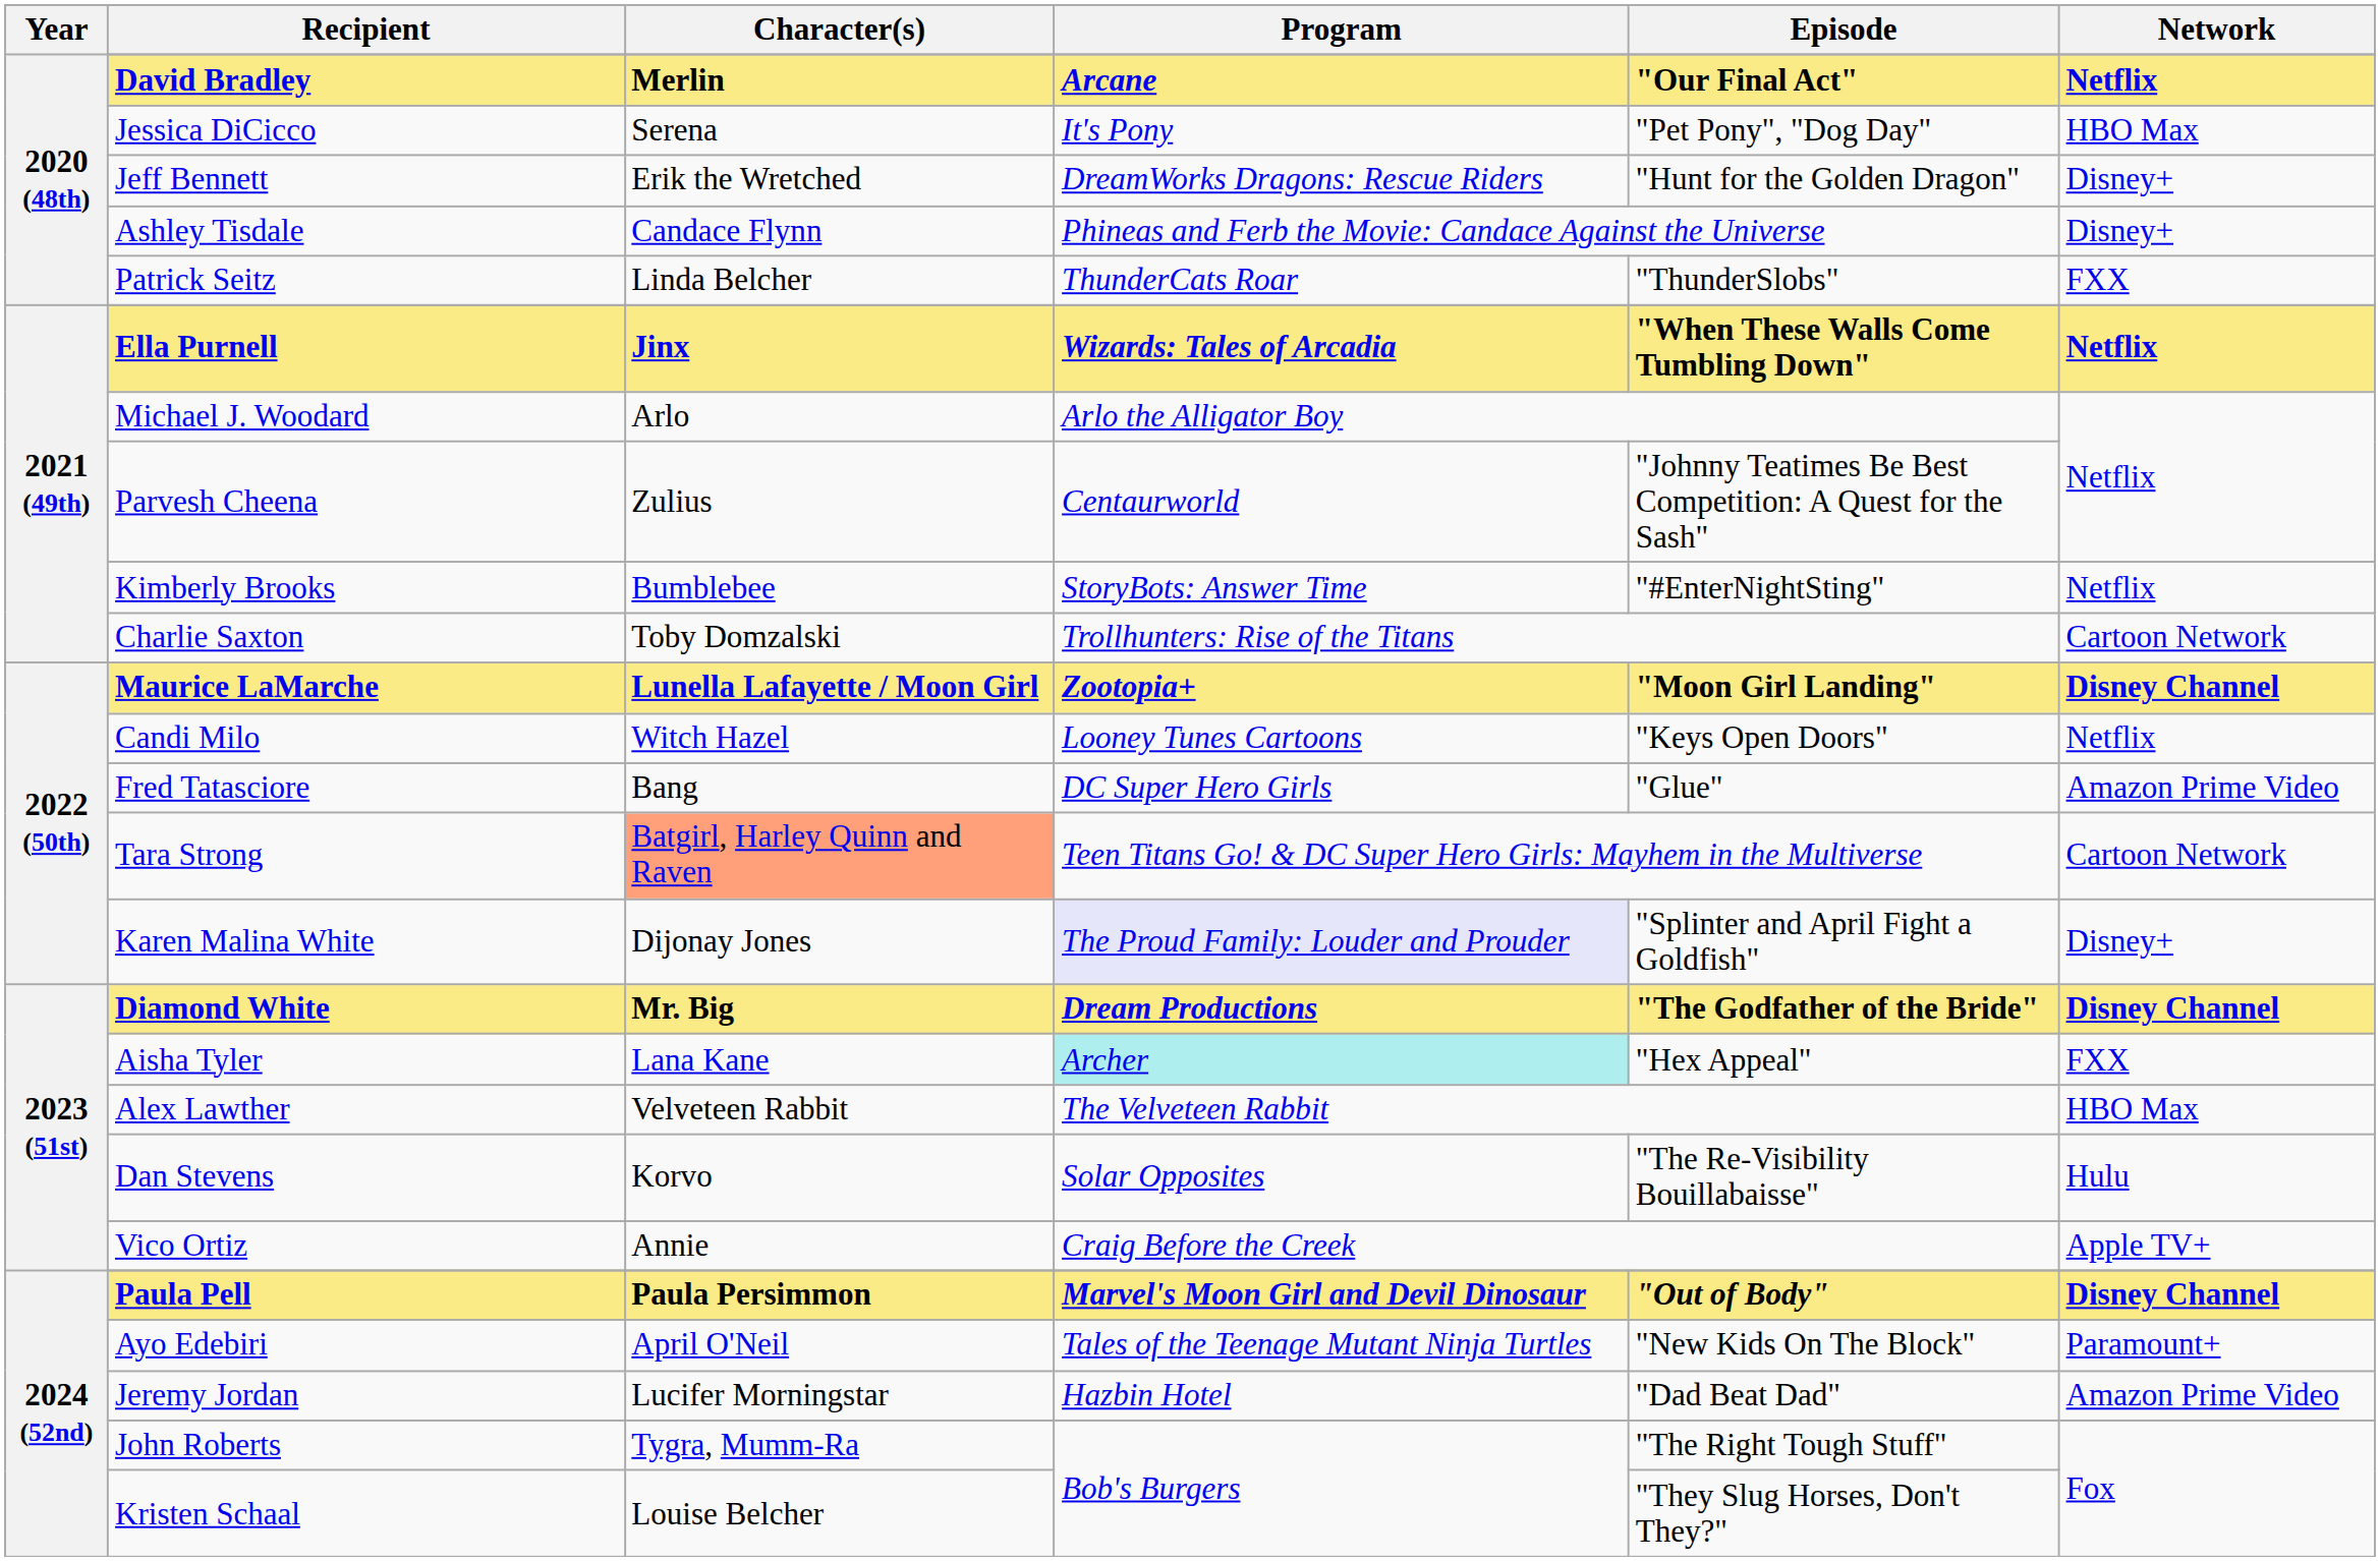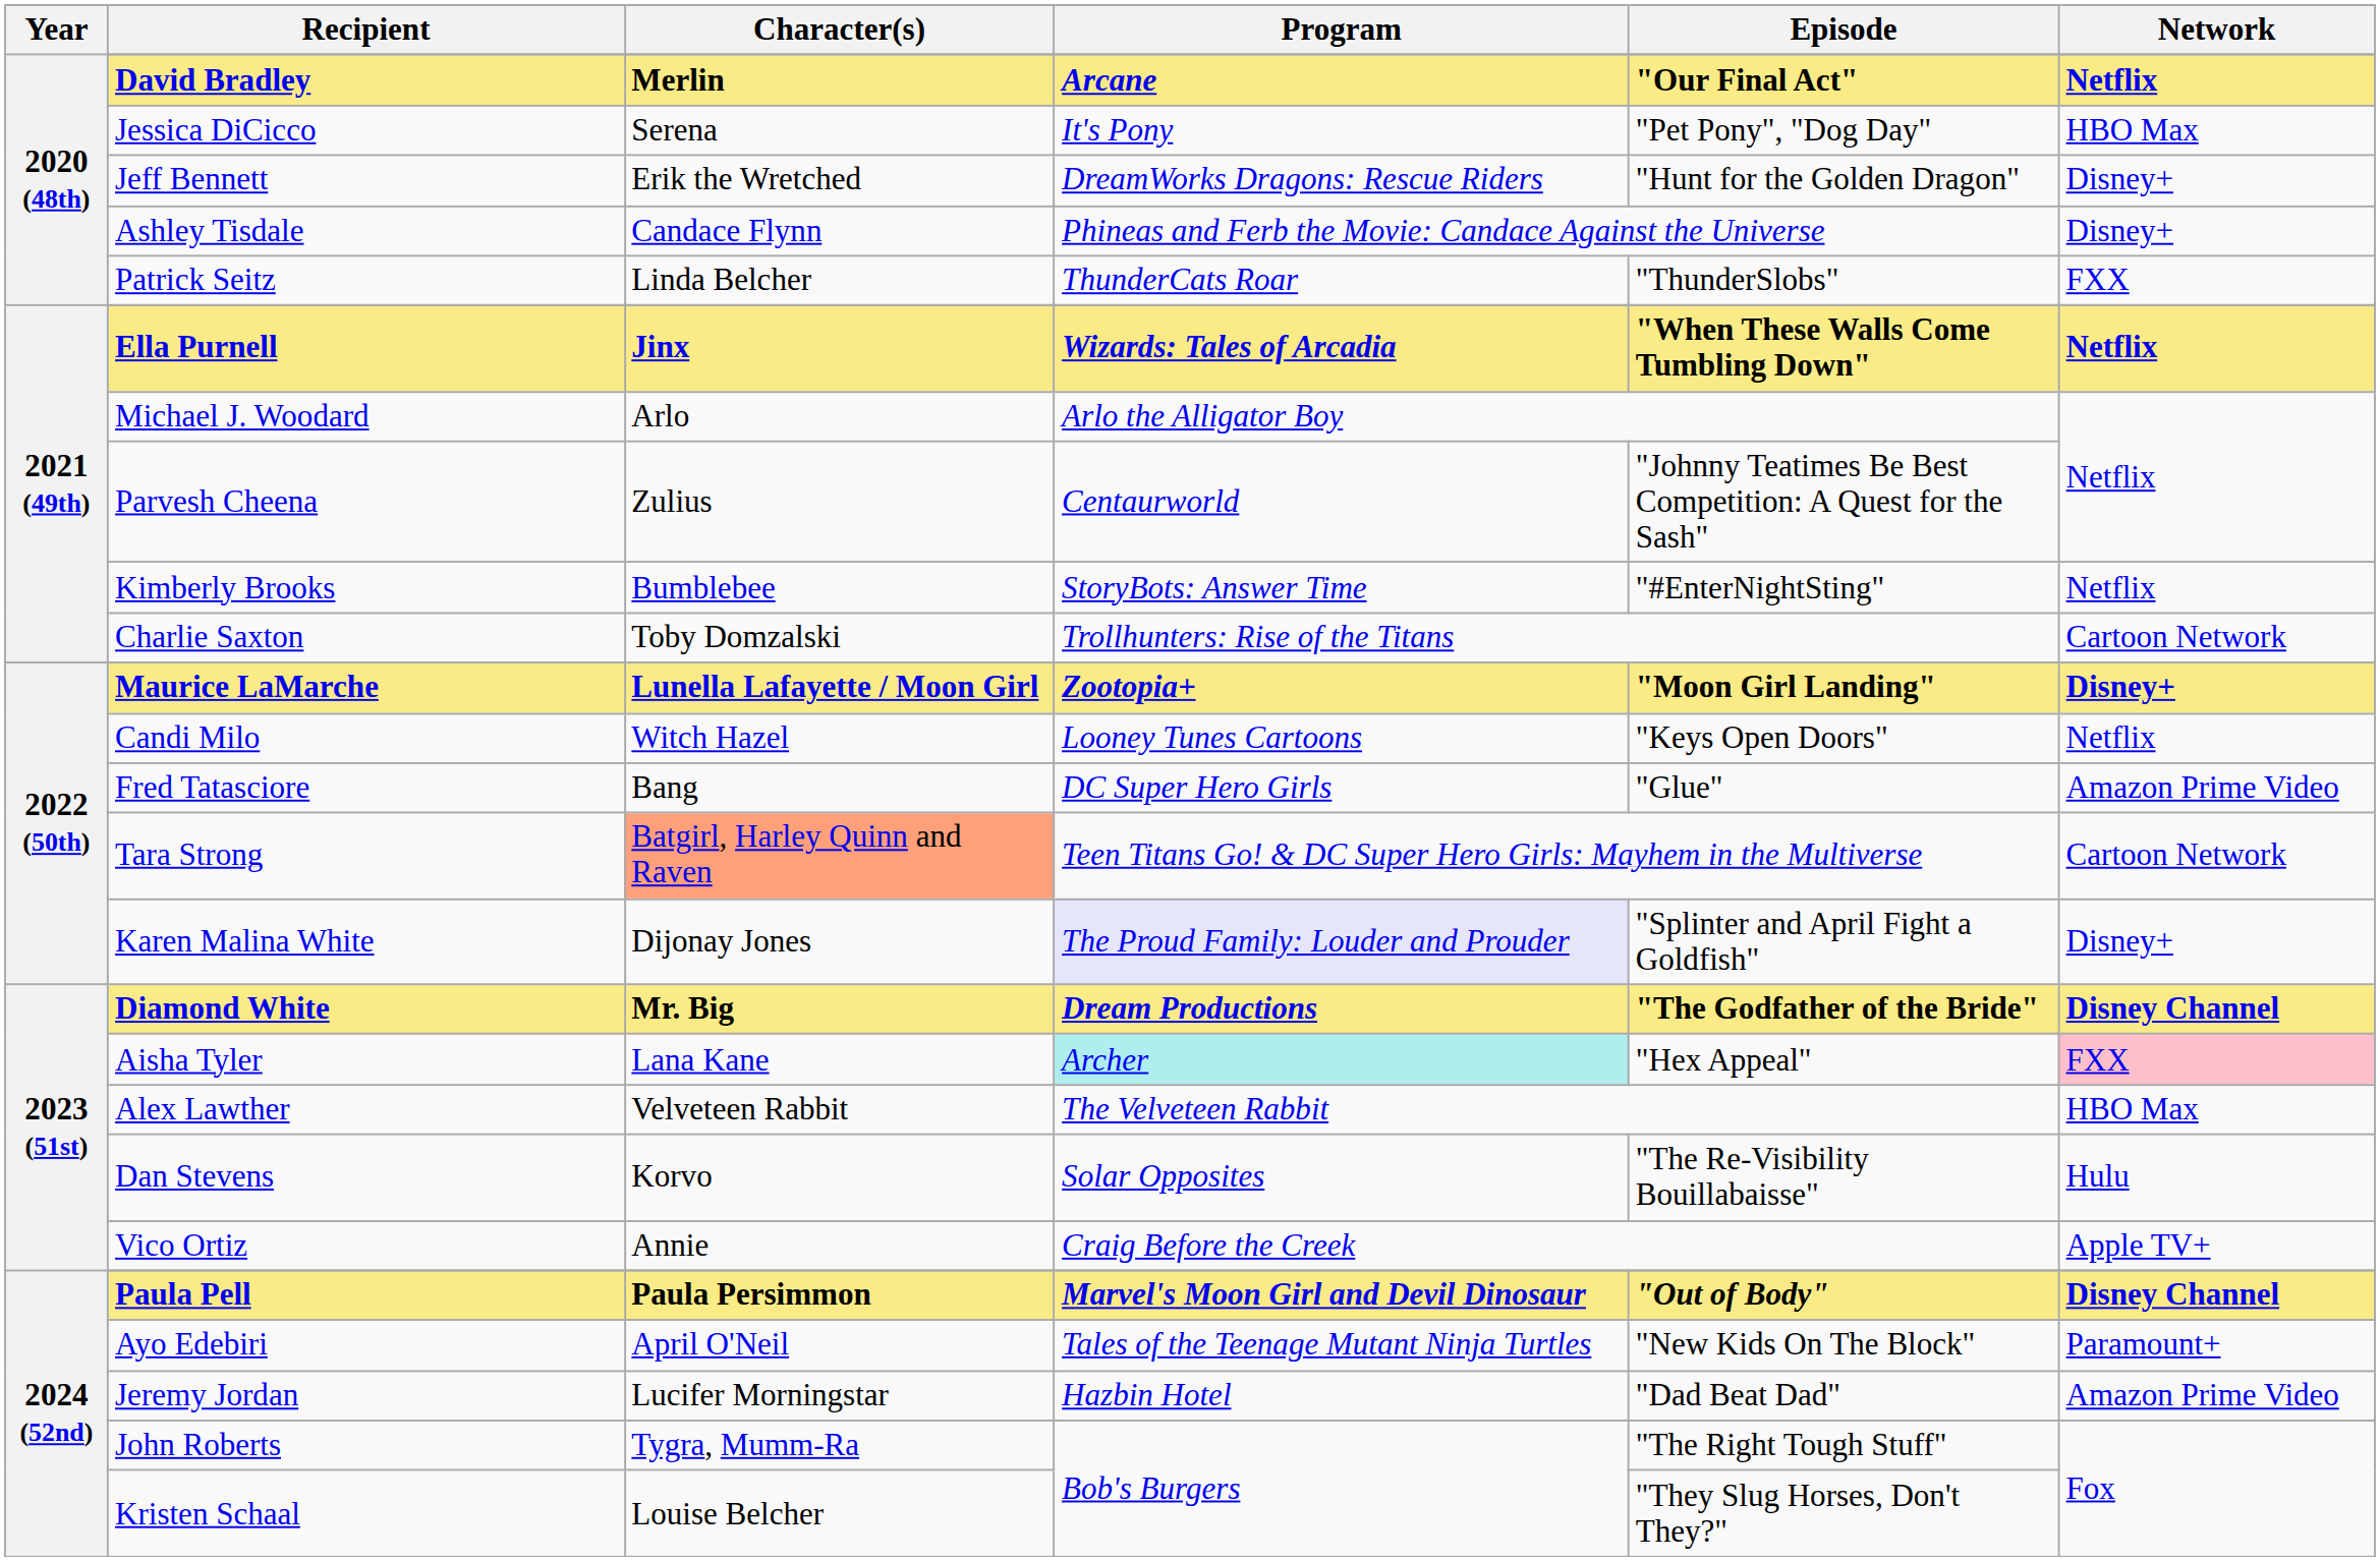 <table class="wikitable" style="width:95%;">
 <tr>
 <th style="width:3%;">Year</th>
 <th style="width:18%;">Recipient</th>
 <th style="width:15%;">Character(s)</th>
 <th style="width:20%;">Program</th>
 <th style="width:15%;">Episode</th>
 <th style="width:11%;">Network</th>
 </tr>
 <tr>
 <th rowspan="6" style="text-align:center;">2020 <br><small>(<a href='#'>48th</a>)</small><br></th>
 </tr>
 <tr style="background:#FAEB86;">
 <td><strong><a href='#'>David Bradley</a></strong></td>
 <td><strong>Merlin</strong></td>
 <td><strong><em><a href='#'>Arcane</a></em></strong></td>
 <td><strong>"Our Final Act"</strong></td>
 <td><strong><a href='#'>Netflix</a></strong></td>
 </tr>
 <tr>
 <td><a href='#'>Jessica DiCicco</a></td>
 <td>Serena</td>
 <td><em><a href='#'>It's Pony</a></em></td>
 <td>"Pet Pony", "Dog Day"</td>
 <td><a href='#'>HBO Max</a></td>
 </tr>
 <tr>
 <td><a href='#'>Jeff Bennett</a></td>
 <td>Erik the Wretched</td>
 <td><em><a href='#'>DreamWorks Dragons: Rescue Riders</a></em></td>
 <td>"Hunt for the Golden Dragon"</td>
 <td><a href='#'>Disney+</a></td>
 </tr>
 <tr>
 <td><a href='#'>Ashley Tisdale</a></td>
 <td><a href='#'>Candace Flynn</a></td>
 <td colspan="2"><em><a href='#'>Phineas and Ferb the Movie: Candace Against the Universe</a></em></td>
 <td><a href='#'>Disney+</a></td>
 </tr>
 <tr>
 <td><a href='#'>Patrick Seitz</a></td>
 <td>Linda Belcher</td>
 <td><em><a href='#'>ThunderCats Roar</a></em></td>
 <td>"ThunderSlobs"</td>
 <td><a href='#'>FXX</a></td>
 </tr>
 <tr>
 <th rowspan="6" style="text-align:center;">2021 <br><small>(<a href='#'>49th</a>)</small><br></th>
 </tr>
 <tr style="background:#FAEB86;">
 <td><strong><a href='#'>Ella Purnell</a></strong></td>
 <td><strong><a href='#'>Jinx</a></strong></td>
 <td><strong><em><a href='#'>Wizards: Tales of Arcadia</a></em></strong></td>
 <td><strong>"When These Walls Come Tumbling Down"</strong></td>
 <td><strong><a href='#'>Netflix</a></strong></td>
 </tr>
 <tr>
 <td><a href='#'>Michael J. Woodard</a></td>
 <td>Arlo</td>
 <td colspan="2"><em><a href='#'>Arlo the Alligator Boy</a></em></td>
 <td rowspan="2"><a href='#'>Netflix</a></td>
 </tr>
 <tr>
 <td><a href='#'>Parvesh Cheena</a></td>
 <td>Zulius</td>
 <td><em><a href='#'>Centaurworld</a></em></td>
 <td>"Johnny Teatimes Be Best Competition: A Quest for the Sash"</td>
 </tr>
 <tr>
 <td><a href='#'>Kimberly Brooks</a></td>
 <td><a href='#'>Bumblebee</a></td>
 <td><em><a href='#'>StoryBots: Answer Time</a></em></td>
 <td>"#EnterNightSting"</td>
 <td><a href='#'>Netflix</a></td>
 </tr>
 <tr>
 <td><a href='#'>Charlie Saxton</a></td>
 <td>Toby Domzalski</td>
 <td colspan="2"><em><a href='#'>Trollhunters: Rise of the Titans</a></em></td>
 <td><a href='#'>Cartoon Network</a></td>
 </tr>
 <tr>
 <th rowspan="5" style="text-align:center;">2022 <br><small>(<a href='#'>50th</a>)</small><br></th>
 <td style="background:#FAEB86;"><strong><a href='#'>Maurice LaMarche</a></strong></td>
 <td style="background:#FAEB86;"><strong><a href='#'>Lunella Lafayette / Moon Girl</a></strong></td>
 <td style="background:#FAEB86;"><strong><em><a href='#'>Zootopia+</a></em></strong></td>
 <td style="background:#FAEB86;"><strong>"Moon Girl Landing"</strong></td>
-<td style="background:#FAEB86;"><strong><a href='#'>Disney Channel</a></strong></td>
+<td style="background:#FAEB86;"><strong><a href='#'>Disney+</a></strong></td>
 </tr>
 <tr>
 <td><a href='#'>Candi Milo</a></td>
 <td><a href='#'>Witch Hazel</a></td>
 <td><em><a href='#'>Looney Tunes Cartoons</a></em></td>
 <td>"Keys Open Doors"</td>
 <td><a href='#'>Netflix</a></td>
 </tr>
 <tr>
 <td><a href='#'>Fred Tatasciore</a></td>
 <td>Bang</td>
 <td><em><a href='#'>DC Super Hero Girls</a></em></td>
 <td>"Glue"</td>
 <td><a href='#'>Amazon Prime Video</a></td>
 </tr>
 <tr>
 <td><a href='#'>Tara Strong</a></td>
 <td style="background: lightsalmon;"><a href='#'>Batgirl</a>, <a href='#'>Harley Quinn</a> and <a href='#'>Raven</a></td>
 <td colspan="2"><em><a href='#'>Teen Titans Go! & DC Super Hero Girls: Mayhem in the Multiverse</a></em></td>
 <td><a href='#'>Cartoon Network</a></td>
 </tr>
 <tr>
 <td><a href='#'>Karen Malina White</a></td>
 <td>Dijonay Jones</td>
 <td style="background: lavender;"><em><a href='#'>The Proud Family: Louder and Prouder</a></em></td>
 <td>"Splinter and April Fight a Goldfish"</td>
 <td><a href='#'>Disney+</a></td>
 </tr>
 <tr>
 <th rowspan="5" style="text-align:center;">2023 <br><small>(<a href='#'>51st</a>)</small><br></th>
 <td style="background:#FAEB86;"><strong><a href='#'>Diamond White</a></strong></td>
 <td style="background:#FAEB86;"><strong>Mr. Big</strong></td>
 <td style="background:#FAEB86;"><strong><em><a href='#'>Dream Productions</a></em></strong></td>
 <td style="background:#FAEB86;"><strong>"The Godfather of the Bride"</strong></td>
 <td style="background:#FAEB86;"><strong><a href='#'>Disney Channel</a></strong></td>
 </tr>
 <tr>
 <td><a href='#'>Aisha Tyler</a></td>
 <td><a href='#'>Lana Kane</a></td>
 <td style="background: paleturquoise;"><em><a href='#'>Archer</a></em></td>
 <td>"Hex Appeal"</td>
-<td><a href='#'>FXX</a></td>
+<td style="background: pink;"><a href='#'>FXX</a></td>
 </tr>
 <tr>
 <td><a href='#'>Alex Lawther</a></td>
 <td>Velveteen Rabbit</td>
 <td colspan="2"><em><a href='#'>The Velveteen Rabbit</a></em></td>
 <td><a href='#'>HBO Max</a></td>
 </tr>
 <tr>
 <td><a href='#'>Dan Stevens</a></td>
 <td>Korvo</td>
 <td><em><a href='#'>Solar Opposites</a></em></td>
 <td>"The Re-Visibility Bouillabaisse"</td>
 <td><a href='#'>Hulu</a></td>
 </tr>
 <tr>
 <td><a href='#'>Vico Ortiz</a></td>
 <td>Annie</td>
 <td colspan="2"><em><a href='#'>Craig Before the Creek</a></em></td>
 <td><a href='#'>Apple TV+</a></td>
 </tr>
 <tr>
 <th rowspan="6" style="text-align:center;">2024 <br><small>(<a href='#'>52nd</a>)</small><br></th>
 </tr>
 <tr>
 <td style="background:#FAEB86;"><strong><a href='#'>Paula Pell</a></strong></td>
 <td style="background:#FAEB86;"><strong>Paula Persimmon</strong></td>
 <td style="background:#FAEB86;"><strong><em><a href='#'>Marvel's Moon Girl and Devil Dinosaur</a></em></strong></td>
 <td style="background:#FAEB86;"><strong><em>"Out of Body"</em></strong></td>
 <td style="background:#FAEB86;"><strong><a href='#'>Disney Channel</a></strong></td>
 </tr>
 <tr>
 <td><a href='#'>Ayo Edebiri</a></td>
 <td><a href='#'>April O'Neil</a></td>
 <td><em><a href='#'>Tales of the Teenage Mutant Ninja Turtles</a></em></td>
 <td>"New Kids On The Block"</td>
 <td><a href='#'>Paramount+</a></td>
 </tr>
 <tr>
 <td><a href='#'>Jeremy Jordan</a></td>
 <td>Lucifer Morningstar</td>
 <td><em><a href='#'>Hazbin Hotel</a></em></td>
 <td>"Dad Beat Dad"</td>
 <td><a href='#'>Amazon Prime Video</a></td>
 </tr>
 <tr>
 <td><a href='#'>John Roberts</a></td>
 <td><a href='#'>Tygra</a>, <a href='#'>Mumm-Ra</a></td>
 <td rowspan="2"><em><a href='#'>Bob's Burgers</a></em></td>
 <td>"The Right Tough Stuff"</td>
 <td rowspan="2"><a href='#'>Fox</a></td>
 </tr>
 <tr>
 <td><a href='#'>Kristen Schaal</a></td>
 <td>Louise Belcher</td>
 <td>"They Slug Horses, Don't They?"</td>
 </tr>
 </table>
